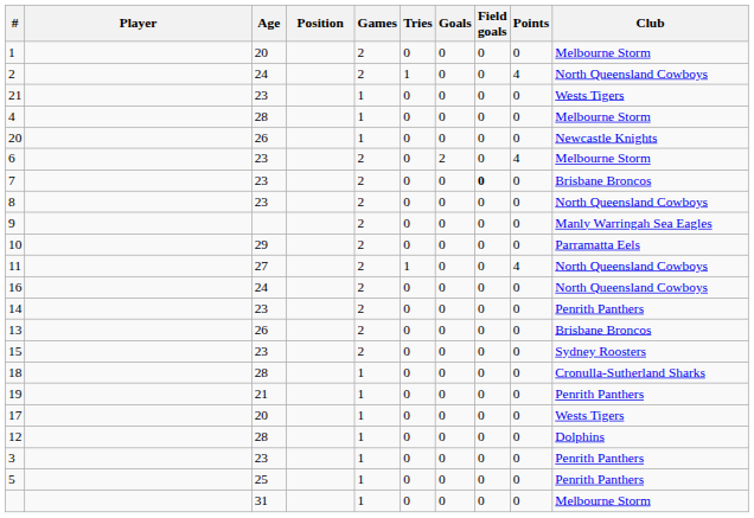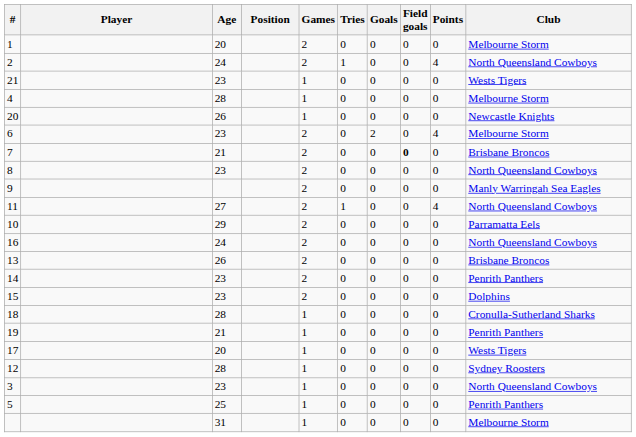 <table class="wikitable sortable" style="width:100%;text-align:left">
 <tr>
 <th width=2%>#</th>
 <th width=40%>Player</th>
 <th width=5%>Age</th>
 <th width=10%>Position</th>
 <th width=2%>Games</th>
 <th width=2%>Tries</th>
 <th width=2%>Goals</th>
 <th width=2%>Field goals</th>
 <th width=2%>Points</th>
 <th width=35%>Club</th>
 </tr>
 <tr>
 <td>1</td>
 <td align=left></td>
 <td>20</td>
 <td align=center></td>
 <td>2</td>
 <td>0</td>
 <td>0</td>
 <td>0</td>
 <td>0</td>
 <td>  <a href='#'>Melbourne Storm</a></td>
 </tr>
 <tr>
 <td>2</td>
 <td align=left></td>
 <td>24</td>
 <td align=center></td>
 <td>2</td>
 <td>1</td>
 <td>0</td>
 <td>0</td>
 <td>4</td>
 <td>  <a href='#'>North Queensland Cowboys</a></td>
 </tr>
 <tr>
 <td>21</td>
 <td align=left></td>
 <td>23</td>
 <td align=center></td>
 <td>1</td>
 <td>0</td>
 <td>0</td>
 <td>0</td>
 <td>0</td>
 <td>  <a href='#'>Wests Tigers</a></td>
 </tr>
 <tr>
 <td>4</td>
 <td align=left></td>
 <td>28</td>
 <td align=center></td>
 <td>1</td>
 <td>0</td>
 <td>0</td>
 <td>0</td>
 <td>0</td>
 <td>  <a href='#'>Melbourne Storm</a></td>
 </tr>
 <tr>
 <td>20</td>
 <td align=left></td>
 <td>26</td>
 <td align=center></td>
 <td>1</td>
 <td>0</td>
 <td>0</td>
 <td>0</td>
 <td>0</td>
 <td>  <a href='#'>Newcastle Knights</a></td>
 </tr>
 <tr>
 <td>6</td>
 <td align=left></td>
 <td>23</td>
 <td align=center></td>
 <td>2</td>
 <td>0</td>
 <td>2</td>
 <td>0</td>
 <td>4</td>
 <td>  <a href='#'>Melbourne Storm</a></td>
 </tr>
 <tr>
 <td>7</td>
 <td align=left></td>
-<td>23</td>
+<td>21</td>
 <td align=center></td>
 <td>2</td>
 <td>0</td>
 <td>0</td>
 <td><strong>0</strong></td>
 <td>0</td>
 <td>  <a href='#'>Brisbane Broncos</a></td>
 </tr>
 <tr>
 <td>8</td>
 <td align=left></td>
 <td>23</td>
 <td align=center></td>
 <td>2</td>
 <td>0</td>
 <td>0</td>
 <td>0</td>
 <td>0</td>
 <td>  <a href='#'>North Queensland Cowboys</a></td>
 </tr>
 <tr>
 <td>9</td>
 <td align=left></td>
 <td></td>
 <td align=center></td>
 <td>2</td>
 <td>0</td>
 <td>0</td>
 <td>0</td>
 <td>0</td>
 <td>  <a href='#'>Manly Warringah Sea Eagles</a></td>
 </tr>
 <tr>
+<td>11</td>
+<td align=left></td>
+<td>27</td>
+<td align=center></td>
+<td>2</td>
+<td>1</td>
+<td>0</td>
+<td>0</td>
+<td>4</td>
+<td>  <a href='#'>North Queensland Cowboys</a></td>
+</tr>
+<tr>
 <td>10</td>
 <td align=left></td>
 <td>29</td>
 <td align=center></td>
 <td>2</td>
 <td>0</td>
 <td>0</td>
 <td>0</td>
 <td>0</td>
 <td>  <a href='#'>Parramatta Eels</a></td>
-</tr>
-<tr>
-<td>11</td>
-<td align=left></td>
-<td>27</td>
-<td align=center></td>
-<td>2</td>
-<td>1</td>
-<td>0</td>
-<td>0</td>
-<td>4</td>
-<td>  <a href='#'>North Queensland Cowboys</a></td>
 </tr>
 <tr>
 <td>16</td>
 <td align=left></td>
 <td>24</td>
 <td align=center></td>
 <td>2</td>
 <td>0</td>
 <td>0</td>
 <td>0</td>
 <td>0</td>
 <td>  <a href='#'>North Queensland Cowboys</a></td>
 </tr>
 <tr>
+<td>13</td>
+<td align=left></td>
+<td>26</td>
+<td align=center></td>
+<td>2</td>
+<td>0</td>
+<td>0</td>
+<td>0</td>
+<td>0</td>
+<td>  <a href='#'>Brisbane Broncos</a></td>
+</tr>
+<tr>
 <td>14</td>
 <td align=left></td>
 <td>23</td>
 <td align=center></td>
 <td>2</td>
 <td>0</td>
 <td>0</td>
 <td>0</td>
 <td>0</td>
 <td>  <a href='#'>Penrith Panthers</a></td>
 </tr>
 <tr>
-<td>13</td>
-<td align=left></td>
-<td>26</td>
-<td align=center></td>
-<td>2</td>
-<td>0</td>
-<td>0</td>
-<td>0</td>
-<td>0</td>
-<td>  <a href='#'>Brisbane Broncos</a></td>
-</tr>
-<tr>
 <td>15</td>
 <td align=left></td>
 <td>23</td>
 <td align=center></td>
 <td>2</td>
 <td>0</td>
 <td>0</td>
 <td>0</td>
 <td>0</td>
-<td>  <a href='#'>Sydney Roosters</a></td>
+<td>  <a href='#'>Dolphins</a></td>
 </tr>
 <tr>
 <td>18</td>
 <td align=left></td>
 <td>28</td>
 <td align=center></td>
 <td>1</td>
 <td>0</td>
 <td>0</td>
 <td>0</td>
 <td>0</td>
 <td>  <a href='#'>Cronulla-Sutherland Sharks</a></td>
 </tr>
 <tr>
 <td>19</td>
 <td align=left></td>
 <td>21</td>
 <td align=center></td>
 <td>1</td>
 <td>0</td>
 <td>0</td>
 <td>0</td>
 <td>0</td>
 <td>  <a href='#'>Penrith Panthers</a></td>
 </tr>
 <tr>
 <td>17</td>
 <td align=left></td>
 <td>20</td>
 <td align=center></td>
 <td>1</td>
 <td>0</td>
 <td>0</td>
 <td>0</td>
 <td>0</td>
 <td>  <a href='#'>Wests Tigers</a></td>
 </tr>
 <tr>
 <td>12</td>
 <td align=left></td>
 <td>28</td>
 <td align=center></td>
 <td>1</td>
 <td>0</td>
 <td>0</td>
 <td>0</td>
 <td>0</td>
-<td>  <a href='#'>Dolphins</a></td>
+<td>  <a href='#'>Sydney Roosters</a></td>
 </tr>
 <tr>
 <td>3</td>
 <td align=left></td>
 <td>23</td>
 <td align=center></td>
 <td>1</td>
 <td>0</td>
 <td>0</td>
 <td>0</td>
 <td>0</td>
-<td>  <a href='#'>Penrith Panthers</a></td>
+<td>  <a href='#'>North Queensland Cowboys</a></td>
 </tr>
 <tr>
 <td>5</td>
 <td align=left></td>
 <td>25</td>
 <td align=center></td>
 <td>1</td>
 <td>0</td>
 <td>0</td>
 <td>0</td>
 <td>0</td>
 <td>  <a href='#'>Penrith Panthers</a></td>
 </tr>
 <tr>
 <td></td>
 <td align=left></td>
 <td>31</td>
 <td align=center></td>
 <td>1</td>
 <td>0</td>
 <td>0</td>
 <td>0</td>
 <td>0</td>
 <td>  <a href='#'>Melbourne Storm</a></td>
 </tr>
 </table>
